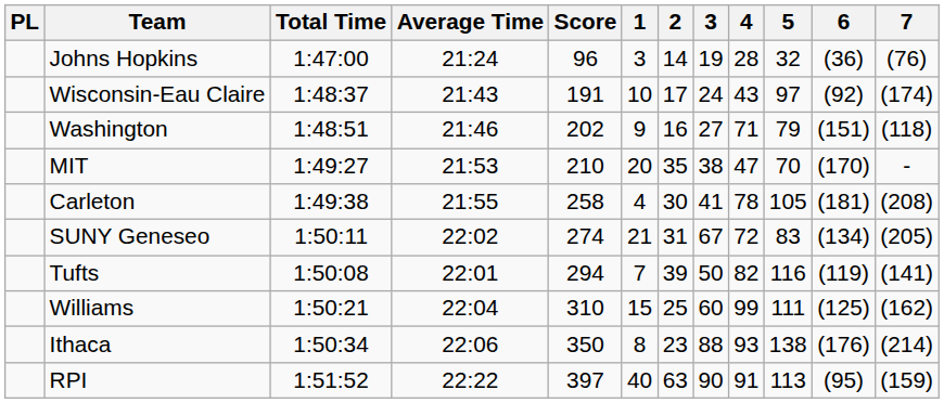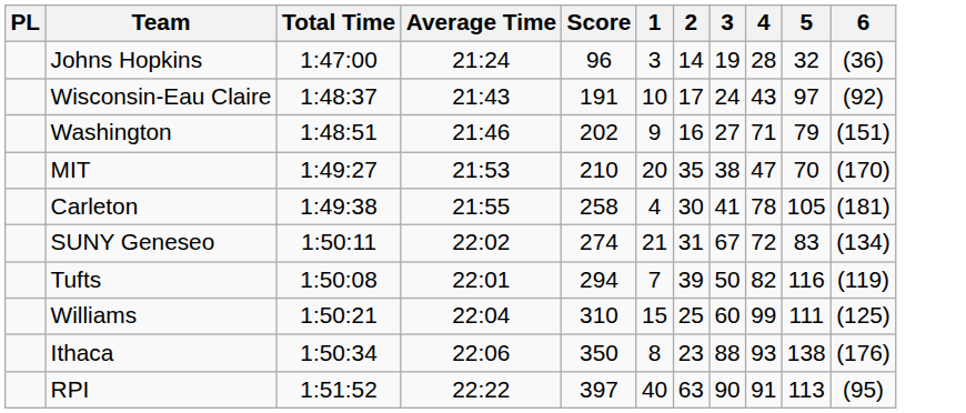 <table class="wikitable sortable" style="text-align:center">
 <tr>
 <th>PL</th>
 <th>Team</th>
 <th>Total Time</th>
 <th>Average Time</th>
 <th>Score</th>
 <th>1</th>
 <th>2</th>
 <th>3</th>
 <th>4</th>
 <th>5</th>
 <th>6</th>
-<th>7</th>
 </tr>
 <tr>
 <td></td>
 <td align=left>Johns Hopkins</td>
 <td>1:47:00</td>
 <td>21:24</td>
 <td>96</td>
 <td>3</td>
 <td>14</td>
 <td>19</td>
 <td>28</td>
 <td>32</td>
 <td>(36)</td>
-<td>(76)</td>
 </tr>
 <tr>
 <td></td>
 <td align=left>Wisconsin-Eau Claire</td>
 <td>1:48:37</td>
 <td>21:43</td>
 <td>191</td>
 <td>10</td>
 <td>17</td>
 <td>24</td>
 <td>43</td>
 <td>97</td>
 <td>(92)</td>
-<td>(174)</td>
 </tr>
 <tr>
 <td></td>
 <td align=left>Washington</td>
 <td>1:48:51</td>
 <td>21:46</td>
 <td>202</td>
 <td>9</td>
 <td>16</td>
 <td>27</td>
 <td>71</td>
 <td>79</td>
 <td>(151)</td>
-<td>(118)</td>
 </tr>
 <tr>
 <td></td>
 <td align=left>MIT</td>
 <td>1:49:27</td>
 <td>21:53</td>
 <td>210</td>
 <td>20</td>
 <td>35</td>
 <td>38</td>
 <td>47</td>
 <td>70</td>
 <td>(170)</td>
-<td>-</td>
 </tr>
 <tr>
 <td></td>
 <td align=left>Carleton</td>
 <td>1:49:38</td>
 <td>21:55</td>
 <td>258</td>
 <td>4</td>
 <td>30</td>
 <td>41</td>
 <td>78</td>
 <td>105</td>
 <td>(181)</td>
-<td>(208)</td>
 </tr>
 <tr>
 <td></td>
 <td align=left>SUNY Geneseo</td>
 <td>1:50:11</td>
 <td>22:02</td>
 <td>274</td>
 <td>21</td>
 <td>31</td>
 <td>67</td>
 <td>72</td>
 <td>83</td>
 <td>(134)</td>
-<td>(205)</td>
 </tr>
 <tr>
 <td></td>
 <td align=left>Tufts</td>
 <td>1:50:08</td>
 <td>22:01</td>
 <td>294</td>
 <td>7</td>
 <td>39</td>
 <td>50</td>
 <td>82</td>
 <td>116</td>
 <td>(119)</td>
-<td>(141)</td>
 </tr>
 <tr>
 <td></td>
 <td align=left>Williams</td>
 <td>1:50:21</td>
 <td>22:04</td>
 <td>310</td>
 <td>15</td>
 <td>25</td>
 <td>60</td>
 <td>99</td>
 <td>111</td>
 <td>(125)</td>
-<td>(162)</td>
 </tr>
 <tr>
 <td></td>
 <td align=left>Ithaca</td>
 <td>1:50:34</td>
 <td>22:06</td>
 <td>350</td>
 <td>8</td>
 <td>23</td>
 <td>88</td>
 <td>93</td>
 <td>138</td>
 <td>(176)</td>
-<td>(214)</td>
 </tr>
 <tr>
 <td></td>
 <td align=left>RPI</td>
 <td>1:51:52</td>
 <td>22:22</td>
 <td>397</td>
 <td>40</td>
 <td>63</td>
 <td>90</td>
 <td>91</td>
 <td>113</td>
 <td>(95)</td>
-<td>(159)</td>
 </tr>
 </table>
